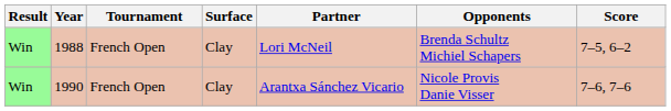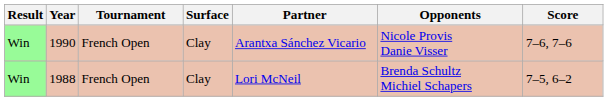 <table class="sortable wikitable">
 <tr>
 <th style="width:40px">Result</th>
 <th style="width:30px">Year</th>
 <th style="width:120px">Tournament</th>
 <th style="width:50px">Surface</th>
 <th style="width:170px">Partner</th>
 <th style="width:170px">Opponents</th>
 <th style="width:90px" class="unsortable">Score</th>
 </tr>
 <tr style="background:#ebc2af;">
 <td style="background:#98fb98;">Win</td>
+<td>1990</td>
+<td>French Open</td>
+<td>Clay</td>
+<td> <a href='#'>Arantxa Sánchez Vicario</a></td>
+<td> <a href='#'>Nicole Provis</a><br> <a href='#'>Danie Visser</a></td>
+<td>7–6, 7–6</td>
+</tr>
+<tr style="background:#ebc2af;">
+<td style="background:#98fb98;">Win</td>
 <td>1988</td>
 <td>French Open</td>
 <td>Clay</td>
 <td> <a href='#'>Lori McNeil</a></td>
 <td> <a href='#'>Brenda Schultz</a> <br>  <a href='#'>Michiel Schapers</a></td>
 <td>7–5, 6–2</td>
 </tr>
-<tr style="background:#ebc2af;">
-<td style="background:#98fb98;">Win</td>
-<td>1990</td>
-<td>French Open</td>
-<td>Clay</td>
-<td> <a href='#'>Arantxa Sánchez Vicario</a></td>
-<td> <a href='#'>Nicole Provis</a><br> <a href='#'>Danie Visser</a></td>
-<td>7–6, 7–6</td>
-</tr>
 </table>
